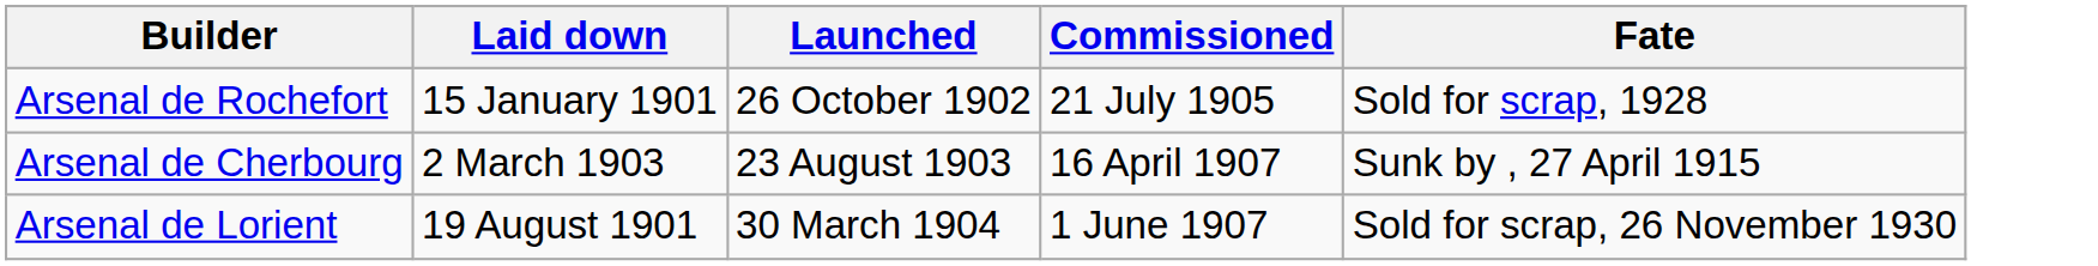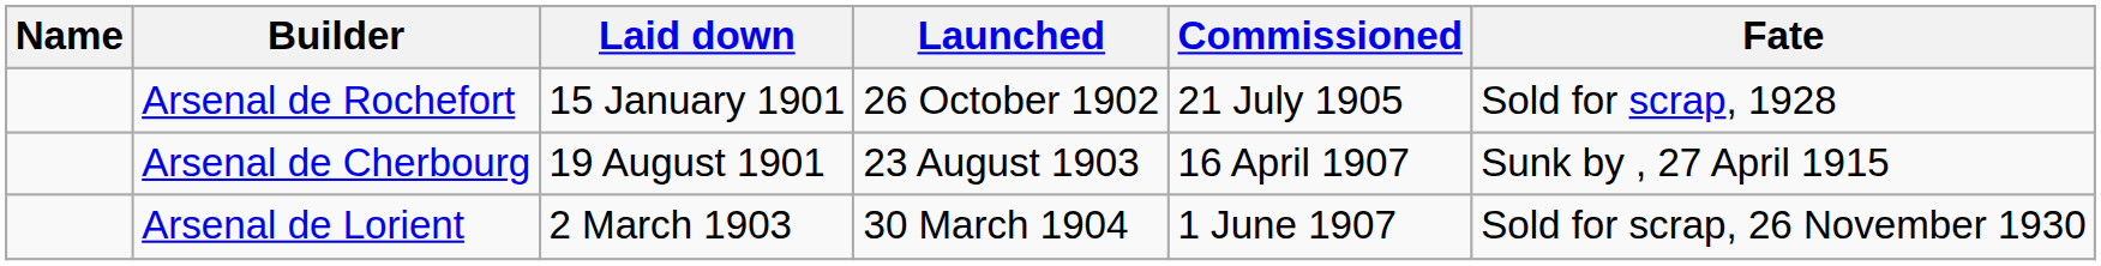 <table class="wikitable plainrowheaders">
 <tr>
+<th scope="col">Name</th>
 <th scope="col">Builder</th>
 <th scope="col"><a href='#'>Laid down</a></th>
 <th scope="col"><a href='#'>Launched</a></th>
 <th scope="col"><a href='#'>Commissioned</a></th>
 <th scope="col">Fate</th>
 </tr>
 <tr>
+<td scope="row"></td>
 <td><a href='#'>Arsenal de Rochefort</a></td>
 <td>15 January 1901</td>
 <td>26 October 1902</td>
 <td>21 July 1905</td>
 <td>Sold for <a href='#'>scrap</a>, 1928</td>
 </tr>
 <tr>
+<td scope="row"></td>
 <td><a href='#'>Arsenal de Cherbourg</a></td>
-<td>2 March 1903</td>
+<td>19 August 1901</td>
 <td>23 August 1903</td>
 <td>16 April 1907</td>
 <td>Sunk by , 27 April 1915</td>
 </tr>
 <tr>
+<td scope="row"></td>
 <td><a href='#'>Arsenal de Lorient</a></td>
-<td>19 August 1901</td>
+<td>2 March 1903</td>
 <td>30 March 1904</td>
 <td>1 June 1907</td>
 <td>Sold for scrap, 26 November 1930</td>
 </tr>
 </table>
